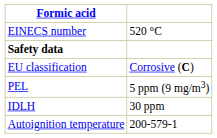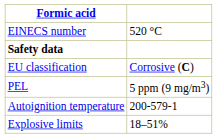 <table align="left" border="1" cellspacing="0" cellpadding="3" style="margin: 0 0 0 0.5em; background: #FFFFFF; border-collapse: collapse; border-color: #C0C090;">
 <tr>
 <th><a href='#'>Formic acid</a></th>
 </tr>
 <tr>
 <td><a href='#'>EINECS number</a></td>
 <td>520 °C</td>
 </tr>
 <tr>
 <td><strong>Safety data</strong> </td>
 </tr>
 <tr>
 <td><a href='#'>EU classification</a></td>
 <td><a href='#'>Corrosive</a> (<strong>C</strong>)</td>
 </tr>
 <tr>
 <td><a href='#'>PEL</a></td>
 <td>5 ppm (9 mg/m<sup>3</sup>)</td>
 </tr>
 <tr>
-<td><a href='#'>IDLH</a></td>
-<td>30 ppm</td>
-</tr>
-<tr>
 <td><a href='#'>Autoignition temperature</a></td>
 <td>200-579-1</td>
 </tr>
+<tr>
+<td><a href='#'>Explosive limits</a></td>
+<td>18–51%</td>
+</tr>
 </table>
